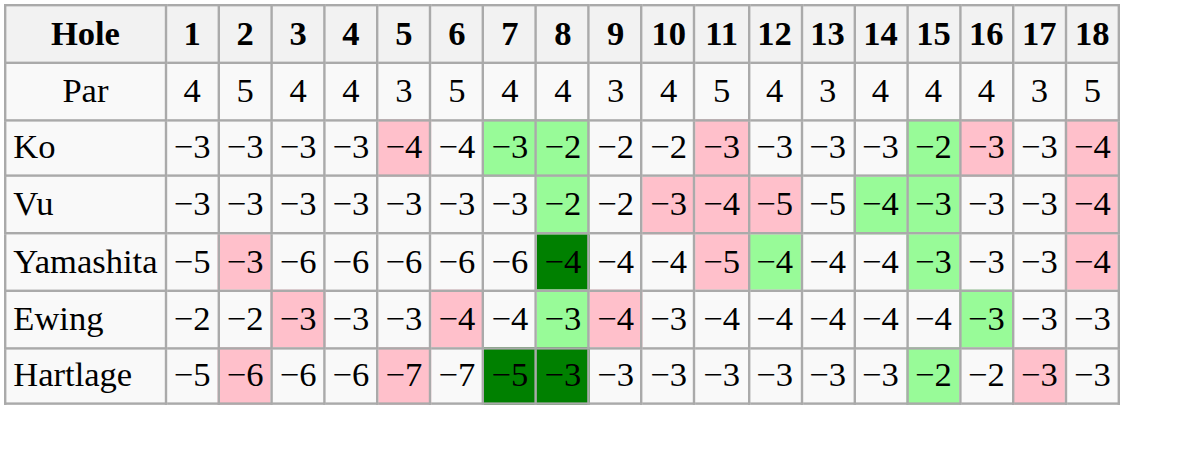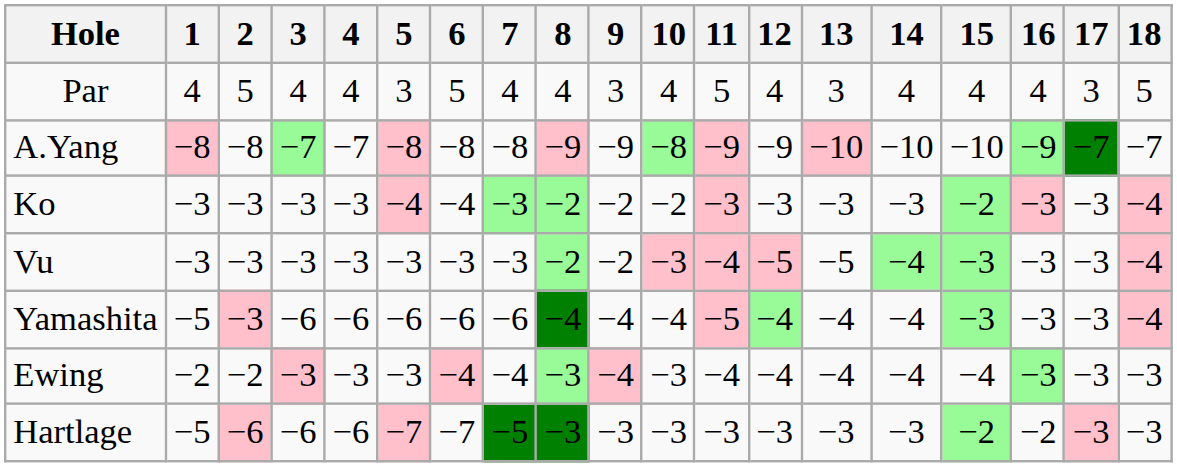 <table class="wikitable" style="text-align:center; font-size:90%;">
 <tr>
 <th>Hole</th>
 <th>1</th>
 <th>2</th>
 <th>3</th>
 <th>4</th>
 <th>5</th>
 <th>6</th>
 <th>7</th>
 <th>8</th>
 <th>9</th>
 <th>10</th>
 <th>11</th>
 <th>12</th>
 <th>13</th>
 <th>14</th>
 <th>15</th>
 <th>16</th>
 <th>17</th>
 <th>18</th>
 </tr>
 <tr>
 <td>Par</td>
 <td>4</td>
 <td>5</td>
 <td>4</td>
 <td>4</td>
 <td>3</td>
 <td>5</td>
 <td>4</td>
 <td>4</td>
 <td>3</td>
 <td>4</td>
 <td>5</td>
 <td>4</td>
 <td>3</td>
 <td>4</td>
 <td>4</td>
 <td>4</td>
 <td>3</td>
 <td>5</td>
+</tr>
+<tr>
+<td align=left> A.Yang</td>
+<td style="background: Pink;">−8</td>
+<td>−8</td>
+<td style="background: PaleGreen;">−7</td>
+<td>−7</td>
+<td style="background: Pink;">−8</td>
+<td>−8</td>
+<td>−8</td>
+<td style="background: Pink;">−9</td>
+<td>−9</td>
+<td style="background: PaleGreen;">−8</td>
+<td style="background: Pink;">−9</td>
+<td>−9</td>
+<td style="background: Pink;">−10</td>
+<td>−10</td>
+<td>−10</td>
+<td style="background: PaleGreen;">−9</td>
+<td style="background: Green;">−7</td>
+<td>−7</td>
 </tr>
 <tr>
 <td align=left> Ko</td>
 <td>−3</td>
 <td>−3</td>
 <td>−3</td>
 <td>−3</td>
 <td style="background: Pink;">−4</td>
 <td>−4</td>
 <td style="background: PaleGreen;">−3</td>
 <td style="background: PaleGreen;">−2</td>
 <td>−2</td>
 <td>−2</td>
 <td style="background: Pink;">−3</td>
 <td>−3</td>
 <td>−3</td>
 <td>−3</td>
 <td style="background: PaleGreen;">−2</td>
 <td style="background: Pink;">−3</td>
 <td>−3</td>
 <td style="background: Pink;">−4</td>
 </tr>
 <tr>
 <td align=left> Vu</td>
 <td>−3</td>
 <td>−3</td>
 <td>−3</td>
 <td>−3</td>
 <td>−3</td>
 <td>−3</td>
 <td>−3</td>
 <td style="background: PaleGreen;">−2</td>
 <td>−2</td>
 <td style="background: Pink;">−3</td>
 <td style="background: Pink;">−4</td>
 <td style="background: Pink;">−5</td>
 <td>−5</td>
 <td style="background: PaleGreen;">−4</td>
 <td style="background: PaleGreen;">−3</td>
 <td>−3</td>
 <td>−3</td>
 <td style="background: Pink;">−4</td>
 </tr>
 <tr>
 <td align=left> Yamashita</td>
 <td>−5</td>
 <td style="background: Pink;">−3</td>
 <td>−6</td>
 <td>−6</td>
 <td>−6</td>
 <td>−6</td>
 <td>−6</td>
 <td style="background: Green;">−4</td>
 <td>−4</td>
 <td>−4</td>
 <td style="background: Pink;">−5</td>
 <td style="background: PaleGreen;">−4</td>
 <td>−4</td>
 <td>−4</td>
 <td style="background: PaleGreen;">−3</td>
 <td>−3</td>
 <td>−3</td>
 <td style="background: Pink;">−4</td>
 </tr>
 <tr>
 <td align=left> Ewing</td>
 <td>−2</td>
 <td>−2</td>
 <td style="background: Pink;">−3</td>
 <td>−3</td>
 <td>−3</td>
 <td style="background: Pink;">−4</td>
 <td>−4</td>
 <td style="background: PaleGreen;">−3</td>
 <td style="background: Pink;">−4</td>
 <td>−3</td>
 <td>−4</td>
 <td>−4</td>
 <td>−4</td>
 <td>−4</td>
 <td>−4</td>
 <td style="background: PaleGreen;">−3</td>
 <td>−3</td>
 <td>−3</td>
 </tr>
 <tr>
 <td align=left> Hartlage</td>
 <td>−5</td>
 <td style="background: Pink;">−6</td>
 <td>−6</td>
 <td>−6</td>
 <td style="background: Pink;">−7</td>
 <td>−7</td>
 <td style="background: Green;">−5</td>
 <td style="background: Green;">−3</td>
 <td>−3</td>
 <td>−3</td>
 <td>−3</td>
 <td>−3</td>
 <td>−3</td>
 <td>−3</td>
 <td style="background: PaleGreen;">−2</td>
 <td>−2</td>
 <td style="background: Pink;">−3</td>
 <td>−3</td>
 </tr>
 </table>
